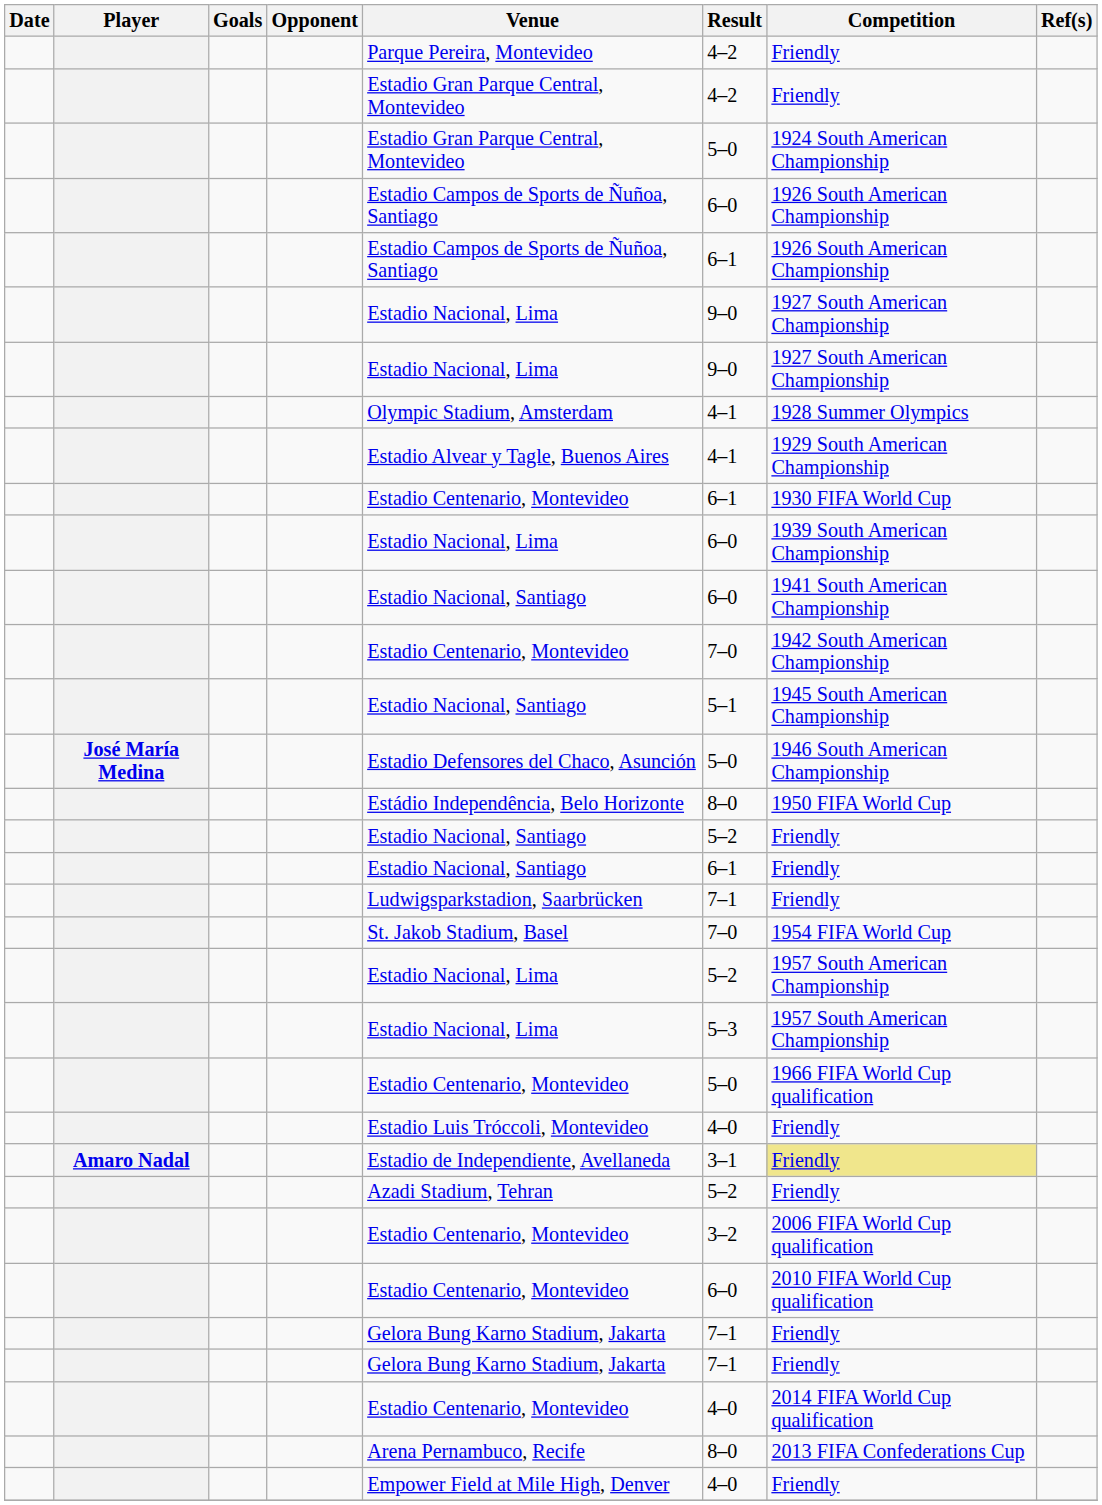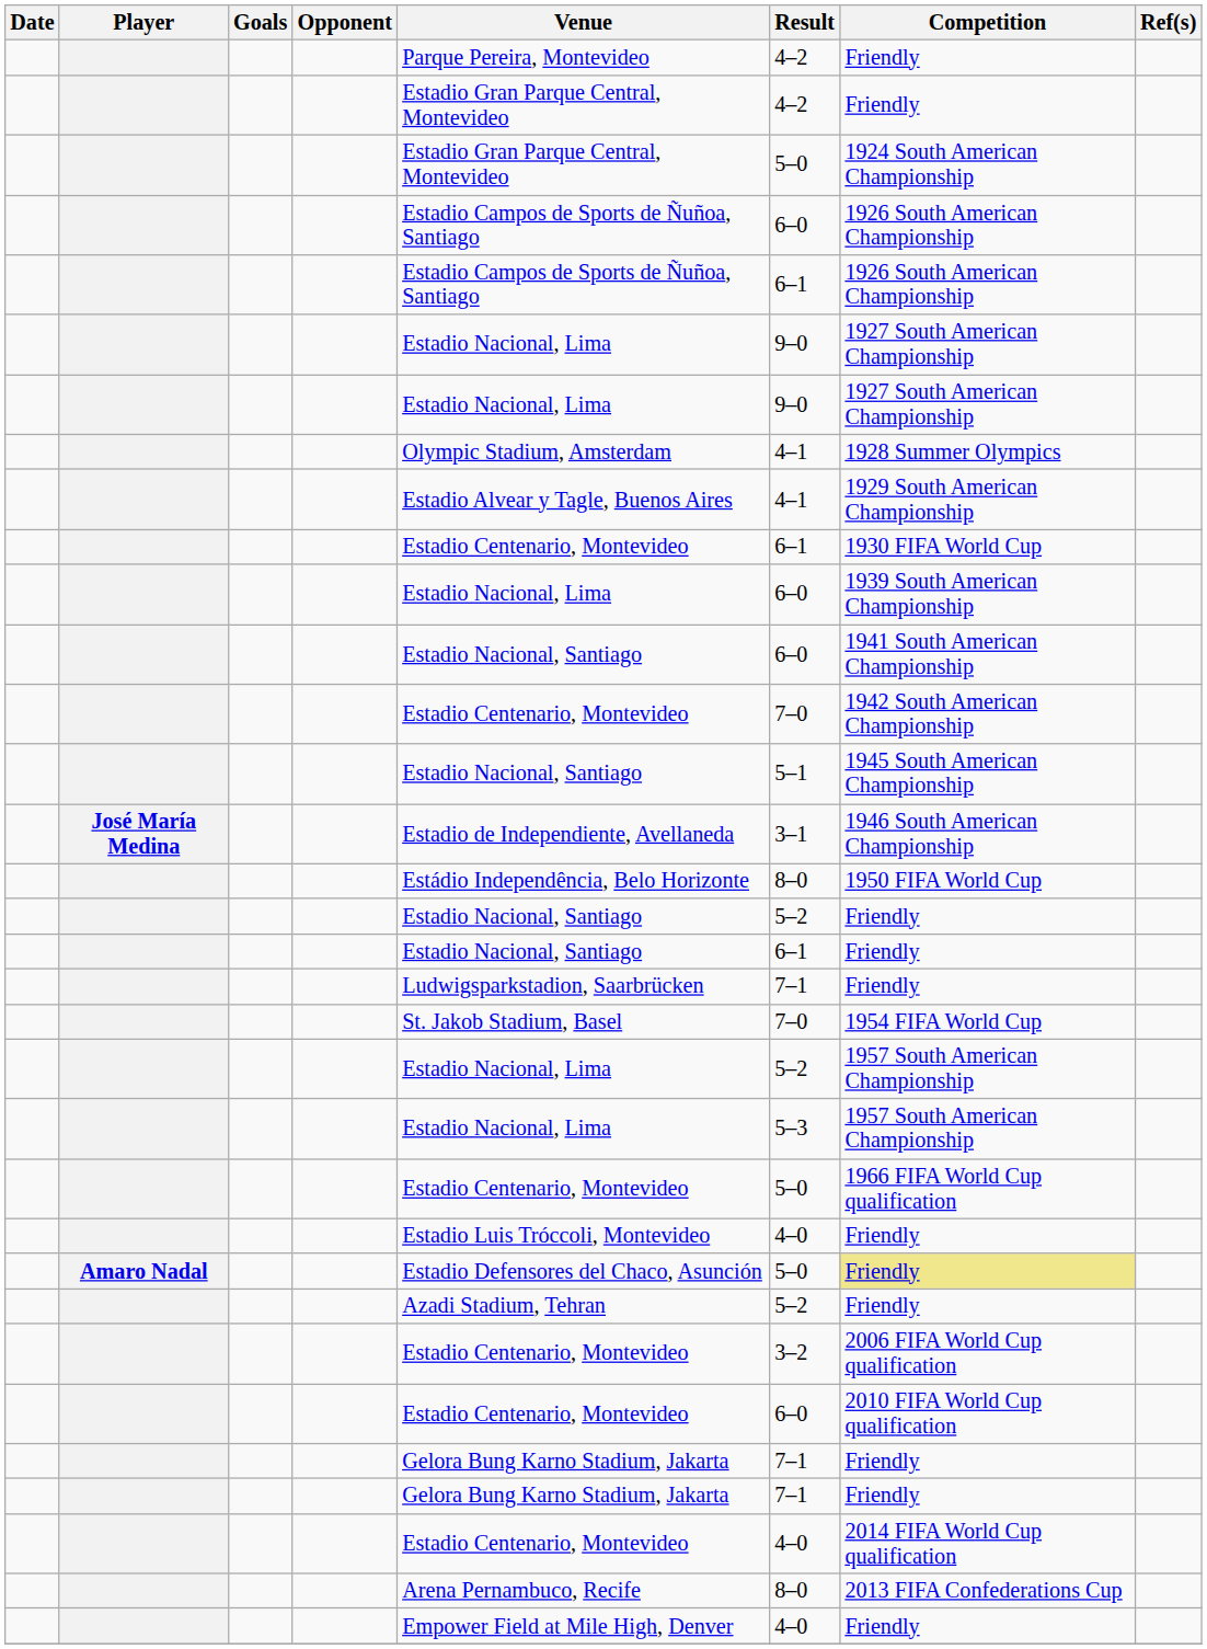 <table class="wikitable plainrowheaders sortable">
 <tr>
 <th scope="col">Date</th>
 <th scope="col">Player</th>
 <th scope="col">Goals</th>
 <th scope="col">Opponent</th>
 <th scope="col">Venue</th>
 <th scope="col">Result</th>
 <th scope="col">Competition</th>
 <th scope="col" class="unsortable">Ref(s)</th>
 </tr>
 <tr>
 <td></td>
 <th scope="row"></th>
 <td></td>
 <td></td>
 <td><a href='#'>Parque Pereira</a>, <a href='#'>Montevideo</a></td>
 <td>4–2</td>
 <td><a href='#'>Friendly</a></td>
 <td></td>
 </tr>
 <tr>
 <td></td>
 <th scope="row"><span></span></th>
 <td></td>
 <td></td>
 <td><a href='#'>Estadio Gran Parque Central</a>, <a href='#'>Montevideo</a></td>
 <td>4–2</td>
 <td><a href='#'>Friendly</a></td>
 <td></td>
 </tr>
 <tr>
 <td></td>
 <th scope="row"></th>
 <td></td>
 <td></td>
 <td><a href='#'>Estadio Gran Parque Central</a>, <a href='#'>Montevideo</a></td>
 <td>5–0</td>
 <td><a href='#'>1924 South American Championship</a></td>
 <td></td>
 </tr>
 <tr>
 <td></td>
 <th scope="row"></th>
 <td></td>
 <td></td>
 <td><a href='#'>Estadio Campos de Sports de Ñuñoa</a>, <a href='#'>Santiago</a></td>
 <td>6–0</td>
 <td><a href='#'>1926 South American Championship</a></td>
 <td></td>
 </tr>
 <tr>
 <td></td>
 <th scope="row"></th>
 <td></td>
 <td></td>
 <td><a href='#'>Estadio Campos de Sports de Ñuñoa</a>, <a href='#'>Santiago</a></td>
 <td>6–1</td>
 <td><a href='#'>1926 South American Championship</a></td>
 <td></td>
 </tr>
 <tr>
 <td></td>
 <th scope="row"></th>
 <td></td>
 <td></td>
 <td><a href='#'>Estadio Nacional</a>, <a href='#'>Lima</a></td>
 <td>9–0</td>
 <td><a href='#'>1927 South American Championship</a></td>
 <td></td>
 </tr>
 <tr>
 <td></td>
 <th scope="row"></th>
 <td></td>
 <td></td>
 <td><a href='#'>Estadio Nacional</a>, <a href='#'>Lima</a></td>
 <td>9–0</td>
 <td><a href='#'>1927 South American Championship</a></td>
 <td></td>
 </tr>
 <tr>
 <td></td>
 <th scope="row"></th>
 <td></td>
 <td></td>
 <td><a href='#'>Olympic Stadium</a>, <a href='#'>Amsterdam</a></td>
 <td>4–1</td>
 <td><a href='#'>1928 Summer Olympics</a></td>
 <td></td>
 </tr>
 <tr>
 <td></td>
 <th scope="row"></th>
 <td></td>
 <td></td>
 <td><a href='#'>Estadio Alvear y Tagle</a>, <a href='#'>Buenos Aires</a></td>
 <td>4–1</td>
 <td><a href='#'>1929 South American Championship</a></td>
 <td></td>
 </tr>
 <tr>
 <td></td>
 <th scope="row"></th>
 <td></td>
 <td></td>
 <td><a href='#'>Estadio Centenario</a>, <a href='#'>Montevideo</a></td>
 <td>6–1</td>
 <td><a href='#'>1930 FIFA World Cup</a></td>
 <td></td>
 </tr>
 <tr>
 <td></td>
 <th scope="row"></th>
 <td></td>
 <td></td>
 <td><a href='#'>Estadio Nacional</a>, <a href='#'>Lima</a></td>
 <td>6–0</td>
 <td><a href='#'>1939 South American Championship</a></td>
 <td></td>
 </tr>
 <tr>
 <td></td>
 <th scope="row"><span></span></th>
 <td></td>
 <td></td>
 <td><a href='#'>Estadio Nacional</a>, <a href='#'>Santiago</a></td>
 <td>6–0</td>
 <td><a href='#'>1941 South American Championship</a></td>
 <td></td>
 </tr>
 <tr>
 <td></td>
 <th scope="row"></th>
 <td></td>
 <td></td>
 <td><a href='#'>Estadio Centenario</a>, <a href='#'>Montevideo</a></td>
 <td>7–0</td>
 <td><a href='#'>1942 South American Championship</a></td>
 <td></td>
 </tr>
 <tr>
 <td></td>
 <th scope="row"></th>
 <td></td>
 <td></td>
 <td><a href='#'>Estadio Nacional</a>, <a href='#'>Santiago</a></td>
 <td>5–1</td>
 <td><a href='#'>1945 South American Championship</a></td>
 <td></td>
 </tr>
 <tr>
 <td></td>
 <th scope="row"><span><a href='#'>José María Medina</a></span></th>
 <td></td>
 <td></td>
-<td><a href='#'>Estadio Defensores del Chaco</a>, <a href='#'>Asunción</a></td>
-<td>5–0</td>
+<td><a href='#'>Estadio de Independiente</a>, <a href='#'>Avellaneda</a></td>
+<td>3–1</td>
 <td><a href='#'>1946 South American Championship</a></td>
 <td></td>
 </tr>
 <tr>
 <td></td>
 <th scope="row"></th>
 <td></td>
 <td></td>
 <td><a href='#'>Estádio Independência</a>, <a href='#'>Belo Horizonte</a></td>
 <td>8–0</td>
 <td><a href='#'>1950 FIFA World Cup</a></td>
 <td></td>
 </tr>
 <tr>
 <td></td>
 <th scope="row"></th>
 <td></td>
 <td></td>
 <td><a href='#'>Estadio Nacional</a>, <a href='#'>Santiago</a></td>
 <td>5–2</td>
 <td><a href='#'>Friendly</a></td>
 <td></td>
 </tr>
 <tr>
 <td></td>
 <th scope="row"></th>
 <td></td>
 <td></td>
 <td><a href='#'>Estadio Nacional</a>, <a href='#'>Santiago</a></td>
 <td>6–1</td>
 <td><a href='#'>Friendly</a></td>
 <td></td>
 </tr>
 <tr>
 <td></td>
 <th scope="row"></th>
 <td></td>
 <td></td>
 <td><a href='#'>Ludwigsparkstadion</a>, <a href='#'>Saarbrücken</a></td>
 <td>7–1</td>
 <td><a href='#'>Friendly</a></td>
 <td></td>
 </tr>
 <tr>
 <td></td>
 <th scope="row"></th>
 <td></td>
 <td></td>
 <td><a href='#'>St. Jakob Stadium</a>, <a href='#'>Basel</a></td>
 <td>7–0</td>
 <td><a href='#'>1954 FIFA World Cup</a></td>
 <td></td>
 </tr>
 <tr>
 <td></td>
 <th scope="row"></th>
 <td></td>
 <td></td>
 <td><a href='#'>Estadio Nacional</a>, <a href='#'>Lima</a></td>
 <td>5–2</td>
 <td><a href='#'>1957 South American Championship</a></td>
 <td></td>
 </tr>
 <tr>
 <td></td>
 <th scope="row"></th>
 <td></td>
 <td></td>
 <td><a href='#'>Estadio Nacional</a>, <a href='#'>Lima</a></td>
 <td>5–3</td>
 <td><a href='#'>1957 South American Championship</a></td>
 <td></td>
 </tr>
 <tr>
 <td></td>
 <th scope="row"></th>
 <td></td>
 <td></td>
 <td><a href='#'>Estadio Centenario</a>, <a href='#'>Montevideo</a></td>
 <td>5–0</td>
 <td><a href='#'>1966 FIFA World Cup qualification</a></td>
 <td></td>
 </tr>
 <tr>
 <td></td>
 <th scope="row"></th>
 <td></td>
 <td></td>
 <td><a href='#'>Estadio Luis Tróccoli</a>, <a href='#'>Montevideo</a></td>
 <td>4–0</td>
 <td><a href='#'>Friendly</a></td>
 <td></td>
 </tr>
 <tr>
 <td></td>
 <th scope="row"><span><a href='#'>Amaro Nadal</a></span></th>
 <td></td>
 <td></td>
-<td><a href='#'>Estadio de Independiente</a>, <a href='#'>Avellaneda</a></td>
-<td>3–1</td>
+<td><a href='#'>Estadio Defensores del Chaco</a>, <a href='#'>Asunción</a></td>
+<td>5–0</td>
 <td style="background: khaki;"><a href='#'>Friendly</a></td>
 <td></td>
 </tr>
 <tr>
 <td></td>
 <th scope="row"></th>
 <td></td>
 <td></td>
 <td><a href='#'>Azadi Stadium</a>, <a href='#'>Tehran</a></td>
 <td>5–2</td>
 <td><a href='#'>Friendly</a></td>
 <td></td>
 </tr>
 <tr>
 <td></td>
 <th scope="row"></th>
 <td></td>
 <td></td>
 <td><a href='#'>Estadio Centenario</a>, <a href='#'>Montevideo</a></td>
 <td>3–2</td>
 <td><a href='#'>2006 FIFA World Cup qualification</a></td>
 <td></td>
 </tr>
 <tr>
 <td></td>
 <th scope="row"></th>
 <td></td>
 <td></td>
 <td><a href='#'>Estadio Centenario</a>, <a href='#'>Montevideo</a></td>
 <td>6–0</td>
 <td><a href='#'>2010 FIFA World Cup qualification</a></td>
 <td></td>
 </tr>
 <tr>
 <td></td>
 <th scope="row"></th>
 <td></td>
 <td></td>
 <td><a href='#'>Gelora Bung Karno Stadium</a>, <a href='#'>Jakarta</a></td>
 <td>7–1</td>
 <td><a href='#'>Friendly</a></td>
 <td></td>
 </tr>
 <tr>
 <td></td>
 <th scope="row"></th>
 <td></td>
 <td></td>
 <td><a href='#'>Gelora Bung Karno Stadium</a>, <a href='#'>Jakarta</a></td>
 <td>7–1</td>
 <td><a href='#'>Friendly</a></td>
 <td></td>
 </tr>
 <tr>
 <td></td>
 <th scope="row"></th>
 <td></td>
 <td></td>
 <td><a href='#'>Estadio Centenario</a>, <a href='#'>Montevideo</a></td>
 <td>4–0</td>
 <td><a href='#'>2014 FIFA World Cup qualification</a></td>
 <td></td>
 </tr>
 <tr>
 <td></td>
 <th scope="row"></th>
 <td></td>
 <td></td>
 <td><a href='#'>Arena Pernambuco</a>, <a href='#'>Recife</a></td>
 <td>8–0</td>
 <td><a href='#'>2013 FIFA Confederations Cup</a></td>
 <td></td>
 </tr>
 <tr>
 <td></td>
 <th scope="row"></th>
 <td></td>
 <td></td>
 <td><a href='#'>Empower Field at Mile High</a>, <a href='#'>Denver</a></td>
 <td>4–0</td>
 <td><a href='#'>Friendly</a></td>
 <td></td>
 </tr>
 <tr>
 </tr>
 </table>
